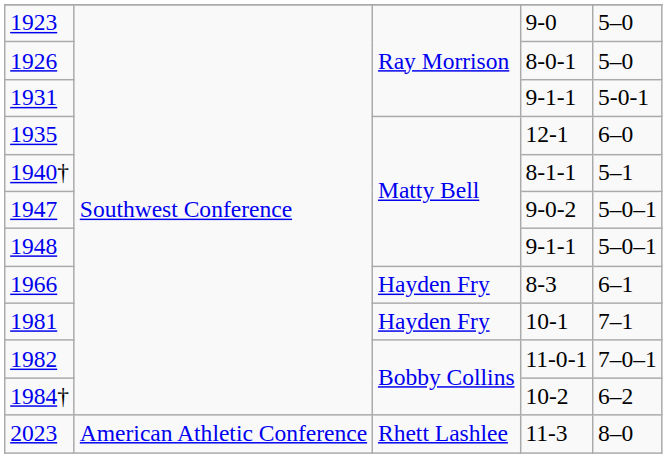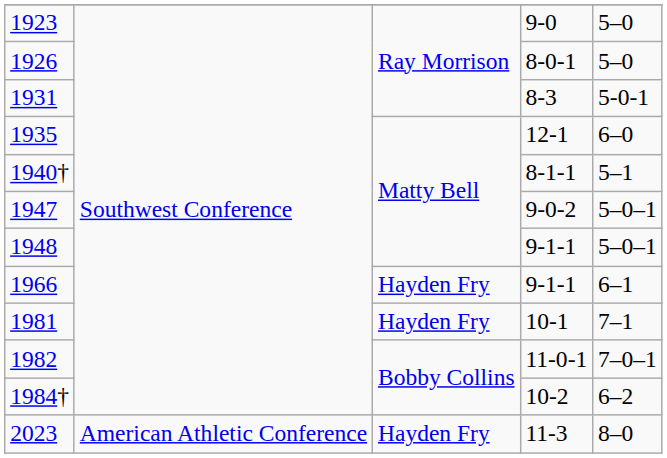 <table class="wikitable">
 <tr>
 </tr>
 <tr>
 <td><a href='#'>1923</a></td>
 <td rowspan="11"><a href='#'>Southwest Conference</a></td>
 <td rowspan="3"><a href='#'>Ray Morrison</a></td>
 <td>9-0</td>
 <td>5–0</td>
 </tr>
 <tr>
 <td><a href='#'>1926</a></td>
 <td>8-0-1</td>
 <td>5–0</td>
 </tr>
 <tr>
 <td><a href='#'>1931</a></td>
-<td>9-1-1</td>
+<td>8-3</td>
 <td>5-0-1</td>
 </tr>
 <tr>
 <td><a href='#'>1935</a></td>
 <td rowspan="4"><a href='#'>Matty Bell</a></td>
 <td>12-1</td>
 <td>6–0</td>
 </tr>
 <tr>
 <td><a href='#'>1940</a>†</td>
 <td>8-1-1</td>
 <td>5–1</td>
 </tr>
 <tr>
 <td><a href='#'>1947</a></td>
 <td>9-0-2</td>
 <td>5–0–1</td>
 </tr>
 <tr>
 <td><a href='#'>1948</a></td>
 <td>9-1-1</td>
 <td>5–0–1</td>
 </tr>
 <tr>
 <td><a href='#'>1966</a></td>
 <td><a href='#'>Hayden Fry</a></td>
-<td>8-3</td>
+<td>9-1-1</td>
 <td>6–1</td>
 </tr>
 <tr>
 <td><a href='#'>1981</a></td>
 <td><a href='#'>Hayden Fry</a></td>
 <td>10-1</td>
 <td>7–1</td>
 </tr>
 <tr>
 <td><a href='#'>1982</a></td>
 <td rowspan="2"><a href='#'>Bobby Collins</a></td>
 <td>11-0-1</td>
 <td>7–0–1</td>
 </tr>
 <tr>
 <td><a href='#'>1984</a>†</td>
 <td>10-2</td>
 <td>6–2</td>
 </tr>
 <tr>
 <td><a href='#'>2023</a></td>
 <td><a href='#'>American Athletic Conference</a></td>
-<td><a href='#'>Rhett Lashlee</a></td>
+<td><a href='#'>Hayden Fry</a></td>
 <td>11-3</td>
 <td>8–0</td>
 </tr>
 </table>
